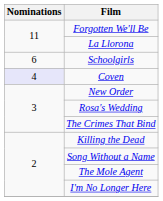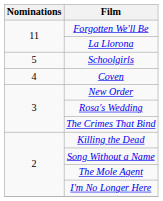 <table class="wikitable" style="text-align:center;">
 <tr>
 <th scope="col" width="55">Nominations</th>
 <th scope="col" align="center">Film</th>
 </tr>
 <tr>
 <td rowspan="2" style="text-align:center">11</td>
 <td><em><a href='#'>Forgotten We'll Be</a></em></td>
 </tr>
 <tr>
 <td><em><a href='#'>La Llorona</a></em></td>
 </tr>
 <tr>
-<td style="text-align:center">6</td>
+<td style="text-align:center">5</td>
 <td><em><a href='#'>Schoolgirls</a></em></td>
 </tr>
 <tr>
-<td style="background: lavender; text-align:center">4</td>
+<td style="text-align:center">4</td>
 <td><em><a href='#'>Coven</a></em></td>
 </tr>
 <tr>
 <td rowspan="3" style="text-align:center">3</td>
 <td><em><a href='#'>New Order</a></em></td>
 </tr>
 <tr>
 <td><em><a href='#'>Rosa's Wedding</a></em></td>
 </tr>
 <tr>
 <td><em><a href='#'>The Crimes That Bind</a></em></td>
 </tr>
 <tr>
 <td rowspan="4" style="text-align:center">2</td>
 <td><em><a href='#'>Killing the Dead</a></em></td>
 </tr>
 <tr>
 <td><em><a href='#'>Song Without a Name</a></em></td>
 </tr>
 <tr>
 <td><em><a href='#'>The Mole Agent</a></em></td>
 </tr>
 <tr>
 <td><em><a href='#'>I'm No Longer Here</a></em></td>
 </tr>
 <tr>
 </tr>
 </table>
